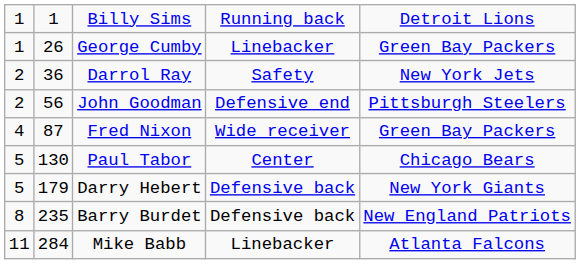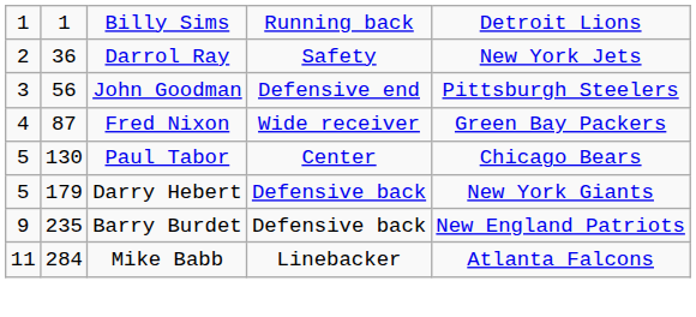 <table class="wikitable" style="text-align:center">
 <tr>
 <td>1</td>
 <td>1</td>
 <td><a href='#'>Billy Sims</a></td>
 <td><a href='#'>Running back</a></td>
 <td><a href='#'>Detroit Lions</a></td>
 </tr>
 <tr>
-<td>1</td>
-<td>26</td>
-<td><a href='#'>George Cumby</a></td>
-<td><a href='#'>Linebacker</a></td>
-<td><a href='#'>Green Bay Packers</a></td>
-</tr>
-<tr>
 <td>2</td>
 <td>36</td>
 <td><a href='#'>Darrol Ray</a></td>
 <td><a href='#'>Safety</a></td>
 <td><a href='#'>New York Jets</a></td>
 </tr>
 <tr>
-<td>2</td>
+<td>3</td>
 <td>56</td>
 <td><a href='#'>John Goodman</a></td>
 <td><a href='#'>Defensive end</a></td>
 <td><a href='#'>Pittsburgh Steelers</a></td>
 </tr>
 <tr>
 <td>4</td>
 <td>87</td>
 <td><a href='#'>Fred Nixon</a></td>
 <td><a href='#'>Wide receiver</a></td>
 <td><a href='#'>Green Bay Packers</a></td>
 </tr>
 <tr>
 <td>5</td>
 <td>130</td>
 <td><a href='#'>Paul Tabor</a></td>
 <td><a href='#'>Center</a></td>
 <td><a href='#'>Chicago Bears</a></td>
 </tr>
 <tr>
 <td>5</td>
 <td>179</td>
 <td>Darry Hebert</td>
 <td><a href='#'>Defensive back</a></td>
 <td><a href='#'>New York Giants</a></td>
 </tr>
 <tr>
-<td>8</td>
+<td>9</td>
 <td>235</td>
 <td>Barry Burdet</td>
 <td>Defensive back</td>
 <td><a href='#'>New England Patriots</a></td>
 </tr>
 <tr>
 <td>11</td>
 <td>284</td>
 <td>Mike Babb</td>
 <td>Linebacker</td>
 <td><a href='#'>Atlanta Falcons</a></td>
 </tr>
 </table>
